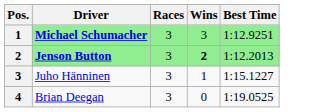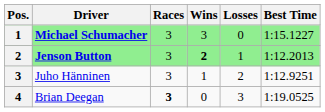 <table class="wikitable" style="font-size: 95%;">
 <tr>
 <th>Pos.</th>
 <th>Driver</th>
 <th>Races</th>
 <th>Wins</th>
+<th>Losses</th>
 <th>Best Time</th>
 </tr>
 <tr style="background:lightgreen;">
 <th>1</th>
 <td> <strong><a href='#'>Michael Schumacher</a></strong></td>
 <td align=center>3</td>
 <td align=center>3</td>
-<td>1:12.9251</td>
+<td align=center>0</td>
+<td>1:15.1227</td>
 </tr>
 <tr style="background:lightgreen;">
 <th>2</th>
 <td> <strong><a href='#'>Jenson Button</a></strong></td>
 <td align=center>3</td>
 <td align=center><strong>2</strong></td>
+<td align=center>1</td>
 <td>1:12.2013</td>
 </tr>
 <tr>
 <th>3</th>
 <td> <a href='#'>Juho Hänninen</a></td>
 <td align=center>3</td>
 <td align=center>1</td>
-<td>1:15.1227</td>
+<td align=center>2</td>
+<td>1:12.9251</td>
 </tr>
 <tr>
 <th>4</th>
 <td> <a href='#'>Brian Deegan</a></td>
+<td align=center><strong>3</strong></td>
+<td align=center>0</td>
 <td align=center>3</td>
-<td align=center>0</td>
 <td>1:19.0525</td>
 </tr>
 </table>
